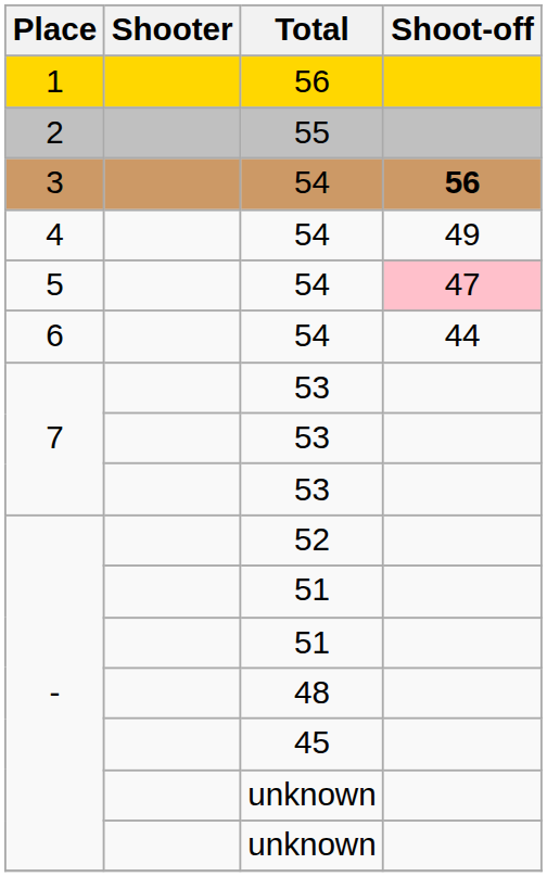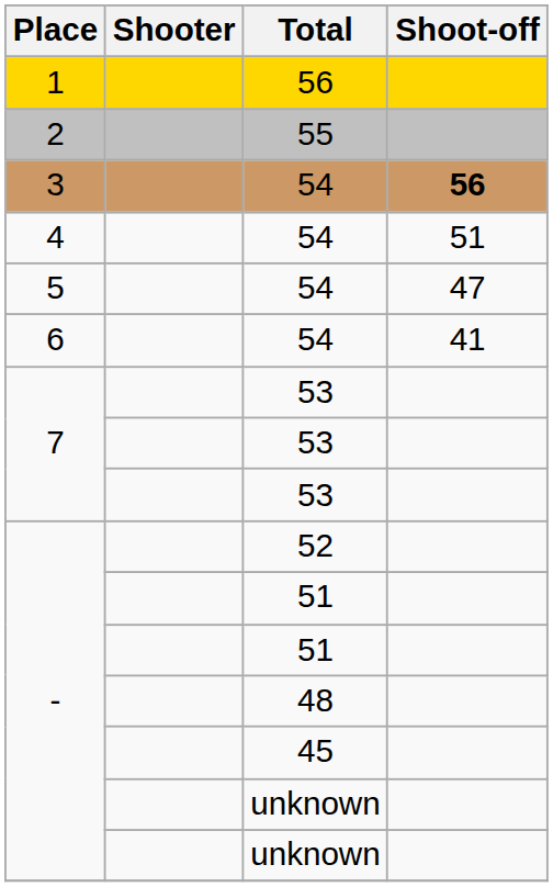 <table class=wikitable style="text-align:center">
 <tr>
 <th>Place</th>
 <th>Shooter</th>
 <th>Total</th>
 <th>Shoot-off</th>
 </tr>
 <tr align=center bgcolor=gold>
 <td>1</td>
 <td align=left></td>
 <td>56</td>
 <td></td>
 </tr>
 <tr align=center bgcolor=silver>
 <td>2</td>
 <td align=left></td>
 <td>55</td>
 <td></td>
 </tr>
 <tr align=center bgcolor=cc9966>
 <td>3</td>
 <td align=left></td>
 <td>54</td>
 <td><strong>56</strong></td>
 </tr>
 <tr>
 <td>4</td>
 <td align=left></td>
 <td>54</td>
-<td>49</td>
+<td>51</td>
 </tr>
 <tr>
 <td>5</td>
 <td align=left></td>
 <td>54</td>
-<td style="background: pink;">47</td>
+<td>47</td>
 </tr>
 <tr>
 <td>6</td>
 <td align=left></td>
 <td>54</td>
-<td>44</td>
+<td>41</td>
 </tr>
 <tr>
 <td rowspan=3>7</td>
 <td align=left></td>
 <td>53</td>
 <td></td>
 </tr>
 <tr>
 <td align=left></td>
 <td>53</td>
 <td></td>
 </tr>
 <tr>
 <td align=left></td>
 <td>53</td>
 <td></td>
 </tr>
 <tr>
 <td rowspan=7>-</td>
 <td align=left></td>
 <td>52</td>
 <td></td>
 </tr>
 <tr>
 <td align=left></td>
 <td>51</td>
 <td></td>
 </tr>
 <tr>
 <td align=left></td>
 <td>51</td>
 <td></td>
 </tr>
 <tr>
 <td align=left></td>
 <td>48</td>
 <td></td>
 </tr>
 <tr>
 <td align=left></td>
 <td>45</td>
 <td></td>
 </tr>
 <tr>
 <td align=left></td>
 <td>unknown</td>
 <td></td>
 </tr>
 <tr>
 <td align=left></td>
 <td>unknown</td>
 <td></td>
 </tr>
 <tr>
 </tr>
 </table>
